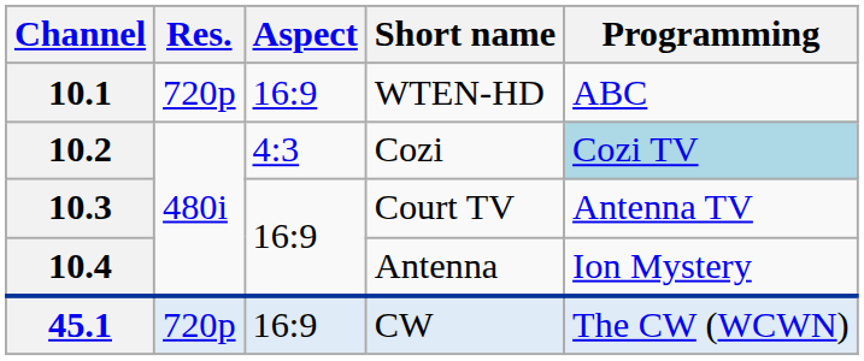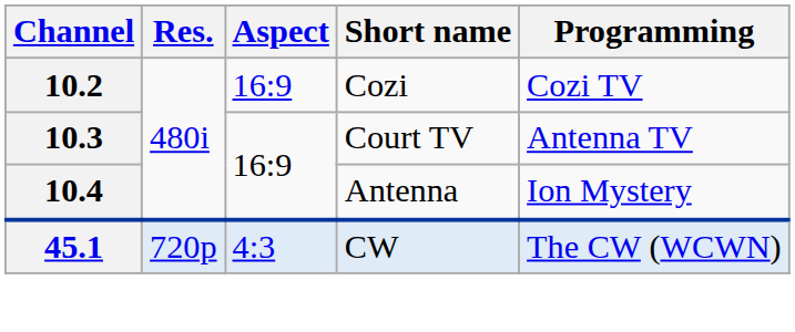 <table class="wikitable">
 <tr>
 <th scope = "col"><a href='#'>Channel</a></th>
 <th scope = "col"><a href='#'>Res.</a></th>
 <th scope = "col"><a href='#'>Aspect</a></th>
 <th scope = "col">Short name</th>
 <th scope = "col">Programming</th>
 </tr>
 <tr>
-<th scope = "row">10.1</th>
-<td><a href='#'>720p</a></td>
-<td><a href='#'>16:9</a></td>
-<td>WTEN-HD</td>
-<td><a href='#'>ABC</a></td>
-</tr>
-<tr>
 <th scope = "row">10.2</th>
 <td rowspan=3><a href='#'>480i</a></td>
-<td><a href='#'>4:3</a></td>
+<td><a href='#'>16:9</a></td>
 <td>Cozi</td>
-<td style="background: lightblue;"><a href='#'>Cozi TV</a></td>
+<td><a href='#'>Cozi TV</a></td>
 </tr>
 <tr>
 <th scope = "row">10.3</th>
 <td rowspan=2>16:9</td>
 <td>Court TV</td>
 <td><a href='#'>Antenna TV</a></td>
 </tr>
 <tr>
 <th scope = "row">10.4</th>
 <td>Antenna</td>
 <td><a href='#'>Ion Mystery</a></td>
 </tr>
 <tr style="background-color:#DFEBF6; border-top: 2px solid #003399;">
 <th scope = "row"><a href='#'>45.1</a></th>
 <td><a href='#'>720p</a></td>
-<td>16:9</td>
+<td><a href='#'>4:3</a></td>
 <td>CW</td>
 <td><a href='#'>The CW</a> (<a href='#'>WCWN</a>)</td>
 </tr>
 </table>
